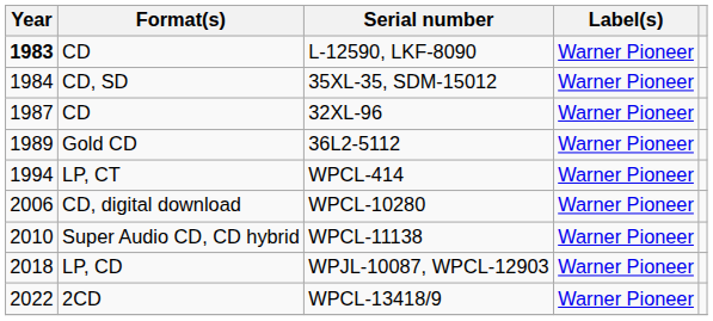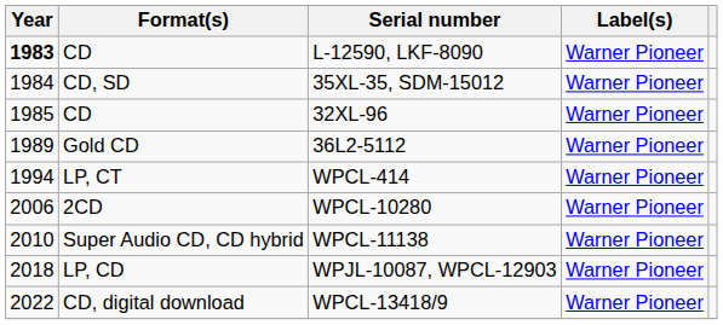 <table class="wikitable sortable plainrowheaders">
 <tr>
 <th scope="col">Year</th>
 <th scope="col">Format(s)</th>
 <th scope="col">Serial number</th>
 <th scope="col">Label(s)</th>
 <th scope="col"></th>
 </tr>
 <tr>
 <td><strong>1983</strong></td>
 <td>CD</td>
 <td>L-12590, LKF-8090</td>
 <td><a href='#'>Warner Pioneer</a></td>
 <td></td>
 </tr>
 <tr>
 <td>1984</td>
 <td>CD, SD</td>
 <td>35XL-35, SDM-15012</td>
 <td><a href='#'>Warner Pioneer</a></td>
 <td></td>
 </tr>
 <tr>
-<td>1987</td>
+<td>1985</td>
 <td>CD</td>
 <td>32XL-96</td>
 <td><a href='#'>Warner Pioneer</a></td>
 <td></td>
 </tr>
 <tr>
 <td>1989</td>
 <td>Gold CD</td>
 <td>36L2-5112</td>
 <td><a href='#'>Warner Pioneer</a></td>
 <td></td>
 </tr>
 <tr>
 <td>1994</td>
 <td>LP, CT</td>
 <td>WPCL-414</td>
 <td><a href='#'>Warner Pioneer</a></td>
 <td></td>
 </tr>
 <tr>
 <td>2006</td>
-<td>CD, digital download</td>
+<td>2CD</td>
 <td>WPCL-10280</td>
 <td><a href='#'>Warner Pioneer</a></td>
 <td></td>
 </tr>
 <tr>
 <td>2010</td>
 <td>Super Audio CD, CD hybrid</td>
 <td>WPCL-11138</td>
 <td><a href='#'>Warner Pioneer</a></td>
 <td></td>
 </tr>
 <tr>
 <td>2018</td>
 <td>LP, CD</td>
 <td>WPJL-10087, WPCL-12903</td>
 <td><a href='#'>Warner Pioneer</a></td>
 <td></td>
 </tr>
 <tr>
 <td>2022</td>
-<td>2CD</td>
+<td>CD, digital download</td>
 <td>WPCL-13418/9</td>
 <td><a href='#'>Warner Pioneer</a></td>
 <td></td>
 </tr>
 <tr>
 </tr>
 </table>
